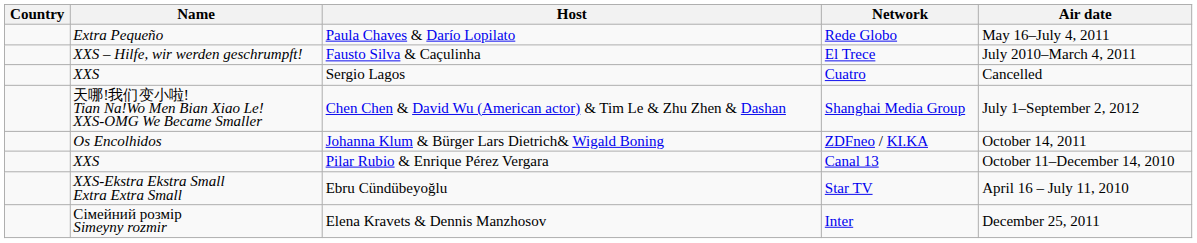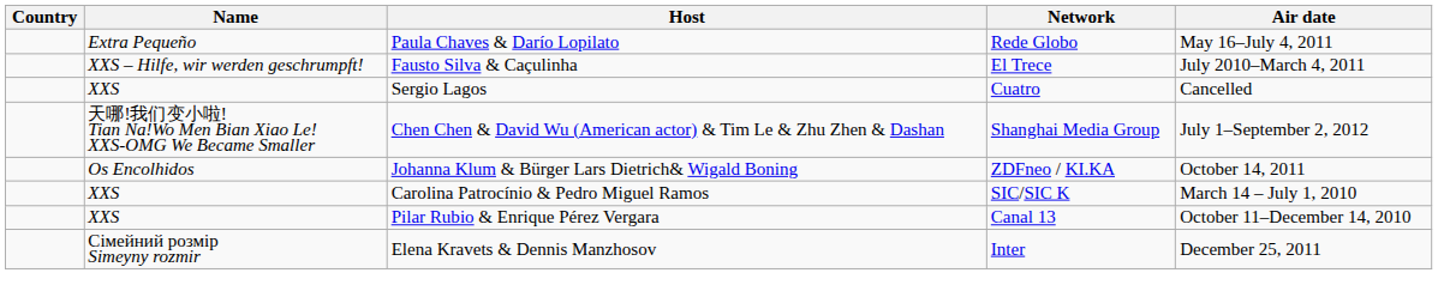 <table class="wikitable"  style="text-align:left; line-height:14px; width:100%;">
 <tr>
 <th>Country</th>
 <th>Name</th>
 <th>Host</th>
 <th>Network</th>
 <th>Air date</th>
 </tr>
 <tr>
 <td> </td>
 <td><em>Extra Pequeño</em></td>
 <td><a href='#'>Paula Chaves</a> & <a href='#'>Darío Lopilato</a></td>
 <td><a href='#'>Rede Globo</a></td>
 <td>May 16–July 4, 2011</td>
 </tr>
 <tr>
 <td> </td>
 <td><em>XXS – Hilfe, wir werden geschrumpft!</em></td>
 <td><a href='#'>Fausto Silva</a> & Caçulinha</td>
 <td><a href='#'>El Trece</a></td>
 <td>July 2010–March 4, 2011</td>
 </tr>
 <tr>
 <td> </td>
 <td><em>XXS</em></td>
 <td>Sergio Lagos</td>
 <td><a href='#'>Cuatro</a></td>
 <td>Cancelled</td>
 </tr>
 <tr>
 <td></td>
 <td>天哪!我们变小啦!<br><em>Tian Na!Wo Men Bian Xiao Le!</em><br><em>XXS-OMG We Became Smaller</em></td>
 <td><a href='#'>Chen Chen</a> & <a href='#'>David Wu (American actor)</a> & Tim Le & Zhu Zhen & <a href='#'>Dashan</a></td>
 <td><a href='#'>Shanghai Media Group</a></td>
 <td>July 1–September 2, 2012</td>
 </tr>
 <tr>
 <td> </td>
 <td><em>Os Encolhidos</em></td>
 <td><a href='#'>Johanna Klum</a> & Bürger Lars Dietrich& <a href='#'>Wigald Boning</a></td>
 <td><a href='#'>ZDFneo</a> / <a href='#'>KI.KA</a></td>
 <td>October 14, 2011</td>
 </tr>
 <tr>
+<td></td>
+<td><em>XXS</em></td>
+<td>Carolina Patrocínio & Pedro Miguel Ramos</td>
+<td><a href='#'>SIC</a>/<a href='#'>SIC K</a></td>
+<td>March 14 – July 1, 2010</td>
+</tr>
+<tr>
 <td> </td>
 <td><em>XXS</em></td>
 <td><a href='#'>Pilar Rubio</a> & Enrique Pérez Vergara</td>
 <td><a href='#'>Canal 13</a></td>
 <td>October 11–December 14, 2010</td>
-</tr>
-<tr>
-<td> </td>
-<td><em>XXS-Ekstra Ekstra Small</em><br><em>Extra Extra Small</em></td>
-<td>Ebru Cündübeyoğlu</td>
-<td><a href='#'>Star TV</a></td>
-<td>April 16 – July 11, 2010</td>
 </tr>
 <tr>
 <td> </td>
 <td>Сімейний розмір<br><em>Simeyny rozmir</em></td>
 <td>Elena Kravets & Dennis Manzhosov</td>
 <td><a href='#'>Inter</a></td>
 <td>December 25, 2011</td>
 </tr>
 </table>
